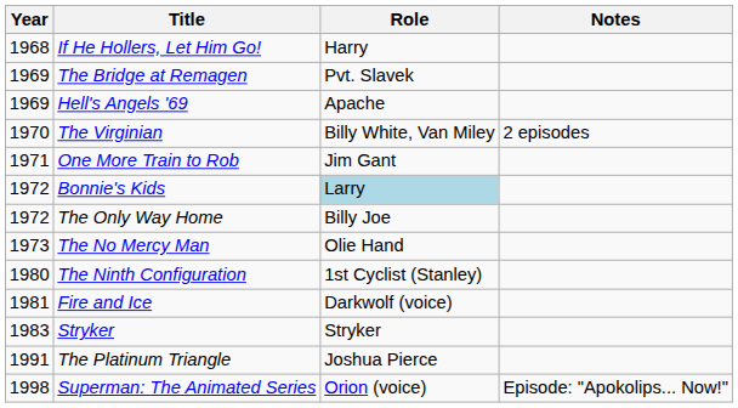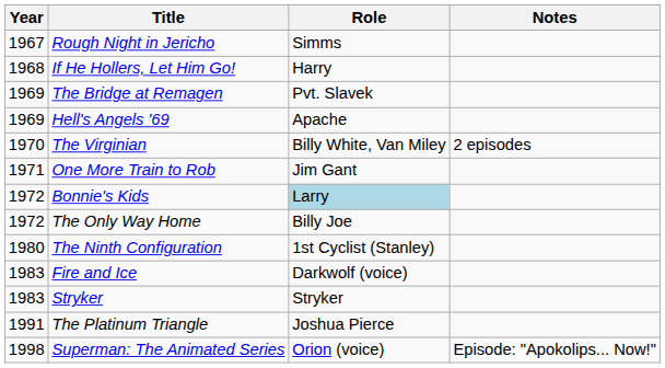 <table class="wikitable">
 <tr>
 <th>Year</th>
 <th>Title</th>
 <th>Role</th>
 <th>Notes</th>
+</tr>
+<tr>
+<td>1967</td>
+<td><em><a href='#'>Rough Night in Jericho</a></em></td>
+<td>Simms</td>
+<td></td>
 </tr>
 <tr>
 <td>1968</td>
 <td><em><a href='#'>If He Hollers, Let Him Go!</a></em></td>
 <td>Harry</td>
 <td></td>
 </tr>
 <tr>
 <td>1969</td>
 <td><em><a href='#'>The Bridge at Remagen</a></em></td>
 <td>Pvt. Slavek</td>
 <td></td>
 </tr>
 <tr>
 <td>1969</td>
 <td><em><a href='#'>Hell's Angels '69</a></em></td>
 <td>Apache</td>
 <td></td>
 </tr>
 <tr>
 <td>1970</td>
 <td><em><a href='#'>The Virginian</a></em></td>
 <td>Billy White, Van Miley</td>
 <td>2 episodes</td>
 </tr>
 <tr>
 <td>1971</td>
 <td><em><a href='#'>One More Train to Rob</a></em></td>
 <td>Jim Gant</td>
 <td></td>
 </tr>
 <tr>
 <td>1972</td>
 <td><em><a href='#'>Bonnie's Kids</a></em></td>
 <td style="background: lightblue;">Larry</td>
 <td></td>
 </tr>
 <tr>
 <td>1972</td>
 <td><em>The Only Way Home</em></td>
 <td>Billy Joe</td>
 <td></td>
 </tr>
 <tr>
-<td>1973</td>
-<td><em><a href='#'>The No Mercy Man</a></em></td>
-<td>Olie Hand</td>
-<td></td>
-</tr>
-<tr>
 <td>1980</td>
 <td><em><a href='#'>The Ninth Configuration</a></em></td>
 <td>1st Cyclist (Stanley)</td>
 <td></td>
 </tr>
 <tr>
-<td>1981</td>
+<td>1983</td>
 <td><em><a href='#'>Fire and Ice</a></em></td>
 <td>Darkwolf (voice)</td>
 <td></td>
 </tr>
 <tr>
 <td>1983</td>
 <td><em><a href='#'>Stryker</a></em></td>
 <td>Stryker</td>
 <td></td>
 </tr>
 <tr>
 <td>1991</td>
 <td><em>The Platinum Triangle</em></td>
 <td>Joshua Pierce</td>
 <td></td>
 </tr>
 <tr>
 <td>1998</td>
 <td><em><a href='#'>Superman: The Animated Series</a></em></td>
 <td><a href='#'>Orion</a> (voice)</td>
 <td>Episode: "Apokolips... Now!"</td>
 </tr>
 </table>
